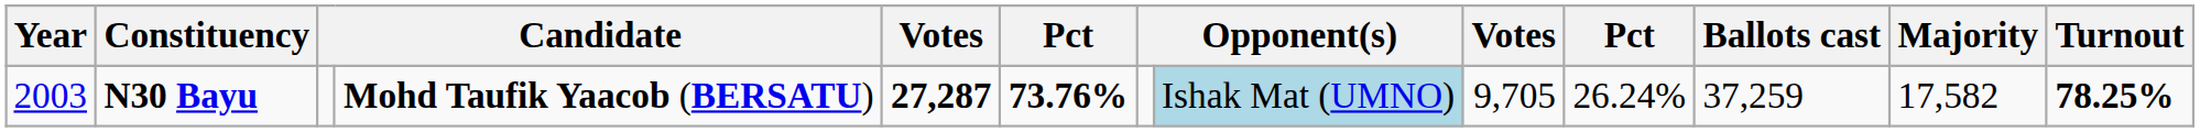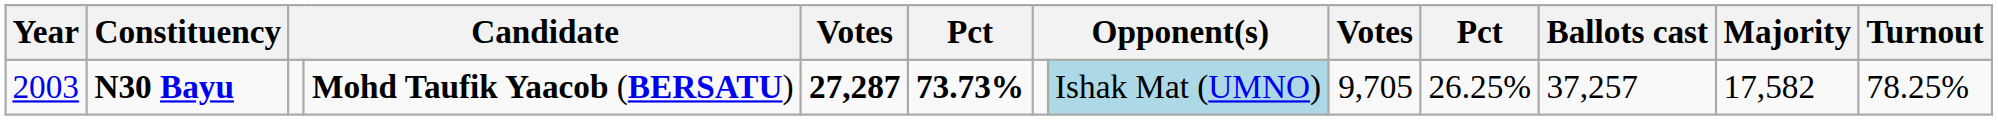 <table class="wikitable" style="margin:0.5em ; font-size:95%">
 <tr>
 <th>Year</th>
 <th>Constituency</th>
 <th colspan=2>Candidate</th>
 <th>Votes</th>
 <th>Pct</th>
 <th colspan=2>Opponent(s)</th>
 <th>Votes</th>
 <th>Pct</th>
 <th>Ballots cast</th>
 <th>Majority</th>
 <th>Turnout</th>
 </tr>
 <tr>
 <td><a href='#'>2003</a></td>
 <td><strong>N30 <a href='#'>Bayu</a></strong></td>
 <td bgcolor=></td>
 <td><strong>Mohd Taufik Yaacob</strong> (<a href='#'><strong>BERSATU</strong></a>)</td>
 <td align=right><strong>27,287</strong></td>
-<td><strong>73.76%</strong></td>
+<td><strong>73.73%</strong></td>
 <td></td>
 <td style="background: lightblue;">Ishak Mat (<a href='#'>UMNO</a>)</td>
 <td align=right>9,705</td>
-<td>26.24%</td>
-<td>37,259</td>
+<td>26.25%</td>
+<td>37,257</td>
 <td>17,582</td>
-<td><strong>78.25%</strong></td>
+<td>78.25%</td>
 </tr>
 </table>
